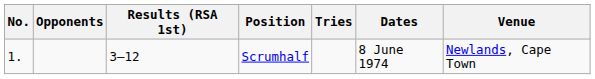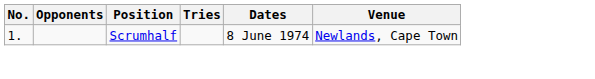 <table class="wikitable sortable">
 <tr>
 <th>No.</th>
 <th>Opponents</th>
-<th>Results (RSA 1st)</th>
 <th>Position</th>
 <th>Tries</th>
 <th>Dates</th>
 <th>Venue</th>
 </tr>
 <tr>
 <td>1.</td>
 <td></td>
-<td>3–12</td>
 <td><a href='#'>Scrumhalf</a></td>
 <td></td>
 <td>8 June 1974</td>
 <td><a href='#'>Newlands</a>, Cape Town</td>
 </tr>
 </table>
